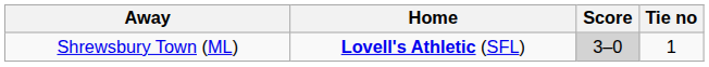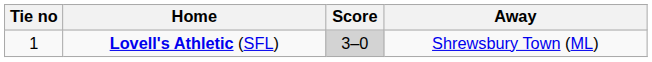 <table class="wikitable" style="text-align:center">
 <tr>
-<th width=250>Away</th>
+<th width=50>Tie no</th>
 <th width=250>Home</th>
 <th width=50>Score</th>
-<th width=50>Tie no</th>
+<th width=250>Away</th>
 </tr>
 <tr>
-<td><a href='#'>Shrewsbury Town</a> (<a href='#'>ML</a>)</td>
+<td>1</td>
 <td><strong><a href='#'>Lovell's Athletic</a></strong> (<a href='#'>SFL</a>)</td>
 <td style="background: lightgrey;">3–0</td>
-<td>1</td>
+<td><a href='#'>Shrewsbury Town</a> (<a href='#'>ML</a>)</td>
 </tr>
 </table>
